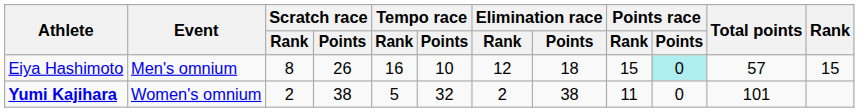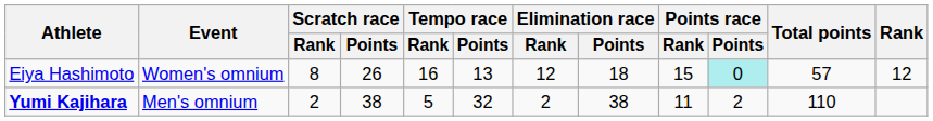 <table class="wikitable" style="font-size:90%">
 <tr>
 <th rowspan="2">Athlete</th>
 <th rowspan="2">Event</th>
 <th colspan=2>Scratch race</th>
 <th colspan=2>Tempo race</th>
 <th colspan=2>Elimination race</th>
 <th colspan=2>Points race</th>
 <th rowspan=2>Total points</th>
 <th rowspan=2>Rank</th>
 </tr>
 <tr style="font-size:95%">
 <th>Rank</th>
 <th>Points</th>
 <th>Rank</th>
 <th>Points</th>
 <th>Rank</th>
 <th>Points</th>
 <th>Rank</th>
 <th>Points</th>
 </tr>
 <tr align=center>
 <td align=left><a href='#'>Eiya Hashimoto</a></td>
-<td align=left><a href='#'>Men's omnium</a></td>
+<td align=left><a href='#'>Women's omnium</a></td>
 <td>8</td>
 <td>26</td>
 <td>16</td>
-<td>10</td>
+<td>13</td>
 <td>12</td>
 <td>18</td>
 <td>15</td>
 <td style="background: paleturquoise;">0</td>
 <td>57</td>
-<td>15</td>
+<td>12</td>
 </tr>
 <tr align=center>
 <td align=left><strong><a href='#'>Yumi Kajihara</a></strong></td>
-<td align=left><a href='#'>Women's omnium</a></td>
+<td align=left><a href='#'>Men's omnium</a></td>
 <td>2</td>
 <td>38</td>
 <td>5</td>
 <td>32</td>
 <td>2</td>
 <td>38</td>
 <td>11</td>
-<td>0</td>
-<td>101</td>
+<td>2</td>
+<td>110</td>
 <td></td>
 </tr>
 </table>
